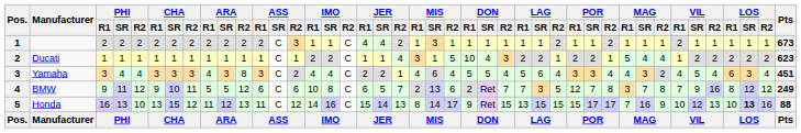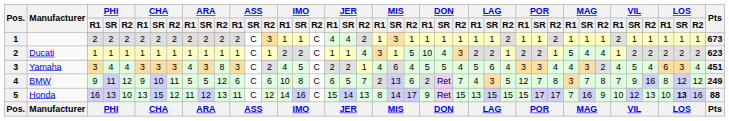 <table class="wikitable" style="font-size: 85%; text-align: center">
 <tr valign="top">
 <th valign="middle" rowspan=2>Pos.</th>
 <th valign="middle" rowspan=2>Manufacturer</th>
 <th colspan=3><a href='#'>PHI</a><br></th>
 <th colspan=3><a href='#'>CHA</a><br></th>
 <th colspan=3><a href='#'>ARA</a><br></th>
 <th colspan=3><a href='#'>ASS</a><br></th>
 <th colspan=3><a href='#'>IMO</a><br></th>
 <th colspan=3><a href='#'>JER</a><br></th>
 <th colspan=3><a href='#'>MIS</a><br></th>
 <th colspan=3><a href='#'>DON</a><br></th>
 <th colspan=3><a href='#'>LAG</a><br></th>
 <th colspan=3><a href='#'>POR</a><br></th>
 <th colspan=3><a href='#'>MAG</a><br></th>
 <th colspan=3><a href='#'>VIL</a><br></th>
 <th colspan=3><a href='#'>LOS</a><br></th>
 <th valign="middle" rowspan=2>Pts</th>
 </tr>
 <tr>
 <th>R1</th>
 <th>SR</th>
 <th>R2</th>
 <th>R1</th>
 <th>SR</th>
 <th>R2</th>
 <th>R1</th>
 <th>SR</th>
 <th>R2</th>
 <th>R1</th>
 <th>SR</th>
 <th>R2</th>
 <th>R1</th>
 <th>SR</th>
 <th>R2</th>
 <th>R1</th>
 <th>SR</th>
 <th>R2</th>
 <th>R1</th>
 <th>SR</th>
 <th>R2</th>
 <th>R1</th>
 <th>SR</th>
 <th>R2</th>
 <th>R1</th>
 <th>SR</th>
 <th>R2</th>
 <th>R1</th>
 <th>SR</th>
 <th>R2</th>
 <th>R1</th>
 <th>SR</th>
 <th>R2</th>
 <th>R1</th>
 <th>SR</th>
 <th>R2</th>
 <th>R1</th>
 <th>SR</th>
 <th>R2</th>
 </tr>
 <tr>
 <th>1</th>
 <td align=left></td>
 <td style="background:#dfdfdf;">2</td>
 <td style="background:#dfdfdf;">2</td>
 <td style="background:#dfdfdf;">2</td>
 <td style="background:#dfdfdf;">2</td>
 <td style="background:#dfdfdf;">2</td>
 <td style="background:#dfdfdf;">2</td>
 <td style="background:#dfdfdf;">2</td>
 <td style="background:#dfdfdf;">2</td>
 <td style="background:#dfdfdf;">2</td>
 <td style="background:#dfdfdf;">2</td>
 <td style="background:#ffffff;">C</td>
 <td style="background:#ffdf9f;">3</td>
 <td style="background:#ffffbf;">1</td>
 <td style="background:#ffffbf;">1</td>
 <td style="background:#ffffff;">C</td>
 <td style="background:#dfffdf;">4</td>
 <td style="background:#dfffdf;">4</td>
 <td style="background:#dfdfdf;">2</td>
 <td style="background:#ffffbf;">1</td>
 <td style="background:#ffdf9f;">3</td>
 <td style="background:#ffffbf;">1</td>
 <td style="background:#ffffbf;">1</td>
 <td style="background:#ffffbf;">1</td>
 <td style="background:#ffffbf;">1</td>
 <td style="background:#ffffbf;">1</td>
 <td style="background:#ffffbf;">1</td>
 <td style="background:#dfdfdf;">2</td>
 <td style="background:#ffffbf;">1</td>
 <td style="background:#ffffbf;">1</td>
 <td style="background:#dfdfdf;">2</td>
 <td style="background:#ffffbf;">1</td>
 <td style="background:#ffffbf;">1</td>
 <td style="background:#ffffbf;">1</td>
 <td style="background:#dfdfdf;">2</td>
 <td style="background:#ffffbf;">1</td>
 <td style="background:#ffffbf;">1</td>
 <td style="background:#ffffbf;">1</td>
 <td style="background:#ffffbf;">1</td>
 <td style="background:#ffffbf;">1</td>
 <th>673</th>
 </tr>
 <tr>
 <th>2</th>
 <td align=left> <a href='#'>Ducati</a></td>
 <td style="background:#ffffbf;">1</td>
 <td style="background:#ffffbf;">1</td>
 <td style="background:#ffffbf;">1</td>
 <td style="background:#ffffbf;">1</td>
 <td style="background:#ffffbf;">1</td>
 <td style="background:#ffffbf;">1</td>
 <td style="background:#ffffbf;">1</td>
 <td style="background:#ffffbf;">1</td>
 <td style="background:#ffffbf;">1</td>
 <td style="background:#ffffbf;">1</td>
 <td style="background:#ffffff;">C</td>
 <td style="background:#ffffbf;">1</td>
 <td style="background:#dfdfdf;">2</td>
 <td style="background:#dfdfdf;">2</td>
 <td style="background:#ffffff;">C</td>
 <td style="background:#ffffbf;">1</td>
 <td style="background:#ffffbf;">1</td>
 <td style="background:#dfffdf;">4</td>
 <td style="background:#ffdf9f;">3</td>
 <td style="background:#ffffbf;">1</td>
 <td style="background:#dfffdf;">5</td>
 <td style="background:#dfffdf;">10</td>
 <td style="background:#dfffdf;">4</td>
 <td style="background:#ffdf9f;">3</td>
 <td style="background:#dfdfdf;">2</td>
 <td style="background:#dfdfdf;">2</td>
 <td style="background:#ffffbf;">1</td>
 <td style="background:#dfdfdf;">2</td>
 <td style="background:#dfdfdf;">2</td>
 <td style="background:#ffffbf;">1</td>
 <td style="background:#dfffdf;">5</td>
 <td style="background:#dfffdf;">4</td>
 <td style="background:#dfffdf;">4</td>
 <td style="background:#ffffbf;">1</td>
 <td style="background:#dfdfdf;">2</td>
 <td style="background:#dfdfdf;">2</td>
 <td style="background:#dfdfdf;">2</td>
 <td style="background:#dfdfdf;">2</td>
 <td style="background:#dfdfdf;">2</td>
 <th>623</th>
 </tr>
 <tr>
 <th>3</th>
 <td align=left> <a href='#'>Yamaha</a></td>
 <td style="background:#ffdf9f;">3</td>
 <td style="background:#dfffdf;">4</td>
 <td style="background:#dfffdf;">4</td>
 <td style="background:#ffdf9f;">3</td>
 <td style="background:#ffdf9f;">3</td>
 <td style="background:#ffdf9f;">3</td>
 <td style="background:#dfffdf;">4</td>
 <td style="background:#ffdf9f;">3</td>
 <td style="background:#dfffdf;">8</td>
 <td style="background:#ffdf9f;">3</td>
 <td style="background:#ffffff;">C</td>
 <td style="background:#dfdfdf;">2</td>
 <td style="background:#dfffdf;">4</td>
-<td style="background:#dfffdf;">4</td>
+<td style="background:#dfffdf;">5</td>
 <td style="background:#ffffff;">C</td>
 <td style="background:#dfdfdf;">2</td>
 <td style="background:#dfdfdf;">2</td>
 <td style="background:#ffffbf;">1</td>
 <td style="background:#dfffdf;">4</td>
 <td style="background:#dfdfdf;">6</td>
 <td style="background:#dfffdf;">4</td>
 <td style="background:#dfffdf;">5</td>
 <td style="background:#dfffdf;">5</td>
 <td style="background:#dfffdf;">4</td>
 <td style="background:#dfffdf;">5</td>
 <td style="background:#dfffdf;">6</td>
 <td style="background:#dfffdf;">4</td>
 <td style="background:#ffdf9f;">3</td>
 <td style="background:#ffdf9f;">3</td>
 <td style="background:#dfffdf;">4</td>
 <td style="background:#dfffdf;">4</td>
 <td style="background:#ffdf9f;">3</td>
 <td style="background:#dfdfdf;">2</td>
 <td style="background:#dfffdf;">4</td>
 <td style="background:#dfffdf;">5</td>
 <td style="background:#dfffdf;">4</td>
 <td style="background:#ffdf9f;">6</td>
 <td style="background:#ffdf9f;">3</td>
 <td style="background:#dfffdf;">4</td>
 <th>451</th>
 </tr>
 <tr>
 <th>4</th>
 <td align=left> <a href='#'>BMW</a></td>
 <td style="background:#dfffdf;">9</td>
 <td style="background:#cfcfff;">11</td>
 <td style="background:#dfffdf;">12</td>
 <td style="background:#dfffdf;">9</td>
 <td style="background:#cfcfff;">10</td>
 <td style="background:#dfffdf;">11</td>
 <td style="background:#dfffdf;">5</td>
 <td style="background:#dfffdf;">5</td>
 <td style="background:#dfffdf;">12</td>
 <td style="background:#dfffdf;">6</td>
 <td style="background:#ffffff;">C</td>
 <td style="background:#dfffdf;">6</td>
 <td style="background:#dfffdf;">10</td>
 <td style="background:#dfffdf;">8</td>
 <td style="background:#ffffff;">C</td>
 <td style="background:#dfffdf;">6</td>
 <td style="background:#dfffdf;">5</td>
 <td style="background:#dfffdf;">7</td>
 <td style="background:#dfdfdf;">2</td>
 <td style="background:#cfcfff;">13</td>
 <td style="background:#dfffdf;">6</td>
 <td style="background:#dfdfdf;">2</td>
 <td style="background:#efcfff;">Ret</td>
 <td style="background:#dfffdf;">7</td>
-<td style="background:#dfffdf;">7</td>
+<td style="background:#dfffdf;">4</td>
 <td style="background:#ffdf9f;">3</td>
 <td style="background:#dfffdf;">5</td>
 <td style="background:#dfffdf;">12</td>
 <td style="background:#dfffdf;">7</td>
 <td style="background:#dfffdf;">8</td>
 <td style="background:#ffdf9f;">3</td>
 <td style="background:#dfffdf;">7</td>
 <td style="background:#dfffdf;">8</td>
 <td style="background:#dfffdf;">7</td>
 <td style="background:#dfffdf;">9</td>
 <td style="background:#cfcfff;">16</td>
 <td style="background:#dfffdf;">8</td>
 <td style="background:#cfcfff;">12</td>
 <td style="background:#dfffdf;">12</td>
 <th>249</th>
 </tr>
 <tr>
 <th>5</th>
 <td align=left> <a href='#'>Honda</a></td>
 <td style="background:#cfcfff;">16</td>
 <td style="background:#cfcfff;">13</td>
 <td style="background:#dfffdf;">10</td>
 <td style="background:#dfffdf;">13</td>
 <td style="background:#cfcfff;">15</td>
 <td style="background:#dfffdf;">12</td>
 <td style="background:#dfffdf;">11</td>
 <td style="background:#cfcfff;">12</td>
 <td style="background:#dfffdf;">13</td>
 <td style="background:#dfffdf;">11</td>
 <td style="background:#ffffff;">C</td>
 <td style="background:#dfffdf;">12</td>
 <td style="background:#dfffdf;">14</td>
 <td style="background:#cfcfff;">16</td>
 <td style="background:#ffffff;">C</td>
 <td style="background:#dfffdf;">15</td>
 <td style="background:#cfcfff;">14</td>
 <td style="background:#dfffdf;">13</td>
 <td style="background:#dfffdf;">8</td>
 <td style="background:#cfcfff;">14</td>
 <td style="background:#cfcfff;">17</td>
 <td style="background:#dfffdf;">9</td>
 <td style="background:#efcfff;">Ret</td>
 <td style="background:#dfffdf;">15</td>
 <td style="background:#dfffdf;">13</td>
 <td style="background:#cfcfff;">15</td>
 <td style="background:#dfffdf;">15</td>
 <td style="background:#dfffdf;">15</td>
 <td style="background:#cfcfff;">17</td>
 <td style="background:#cfcfff;">17</td>
 <td style="background:#dfffdf;">7</td>
 <td style="background:#cfcfff;">16</td>
 <td style="background:#dfffdf;">9</td>
 <td style="background:#dfffdf;">10</td>
 <td style="background:#cfcfff;">12</td>
 <td style="background:#dfffdf;">13</td>
 <td style="background:#dfffdf;">10</td>
 <td style="background:#cfcfff;"><strong>13</strong></td>
 <td style="background:#cfcfff;">16</td>
 <th>88</th>
 </tr>
 <tr valign="top">
 <th valign="middle">Pos.</th>
 <th valign="middle">Manufacturer</th>
 <th colspan=3><a href='#'>PHI</a><br></th>
 <th colspan=3><a href='#'>CHA</a><br></th>
 <th colspan=3><a href='#'>ARA</a><br></th>
 <th colspan=3><a href='#'>ASS</a><br></th>
 <th colspan=3><a href='#'>IMO</a><br></th>
 <th colspan=3><a href='#'>JER</a><br></th>
 <th colspan=3><a href='#'>MIS</a><br></th>
 <th colspan=3><a href='#'>DON</a><br></th>
 <th colspan=3><a href='#'>LAG</a><br></th>
 <th colspan=3><a href='#'>POR</a><br></th>
 <th colspan=3><a href='#'>MAG</a><br></th>
 <th colspan=3><a href='#'>VIL</a><br></th>
 <th colspan=3><a href='#'>LOS</a><br></th>
 <th valign="middle">Pts</th>
 </tr>
 </table>
